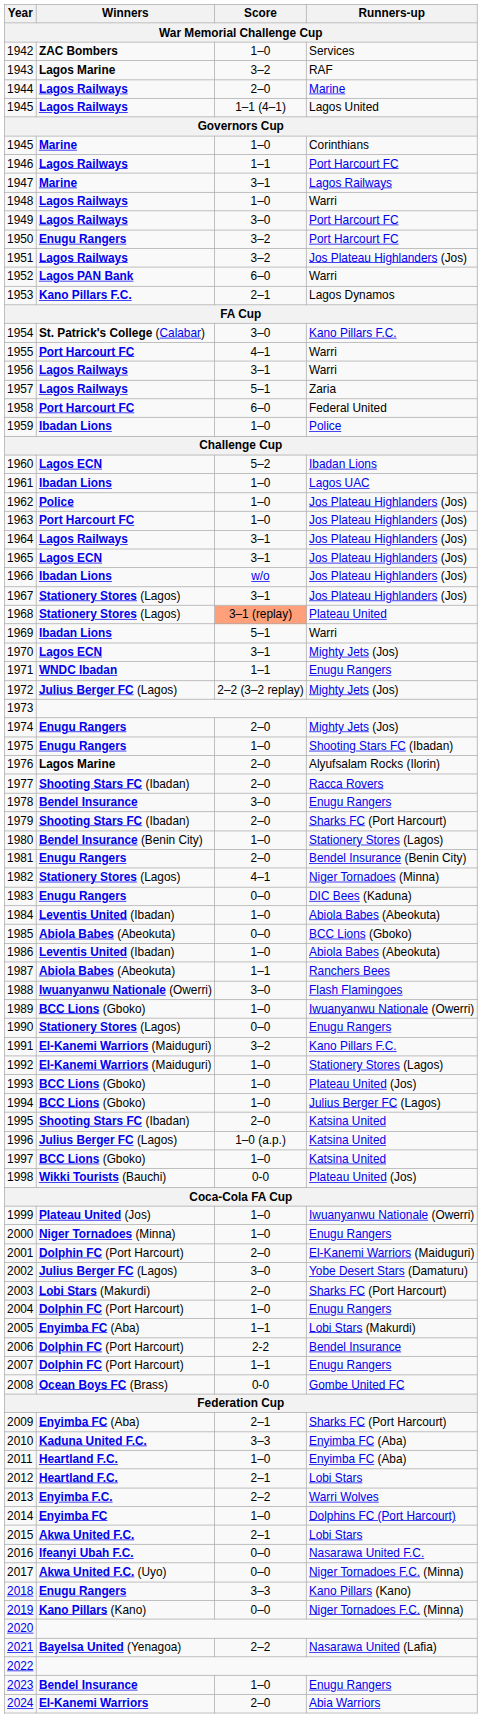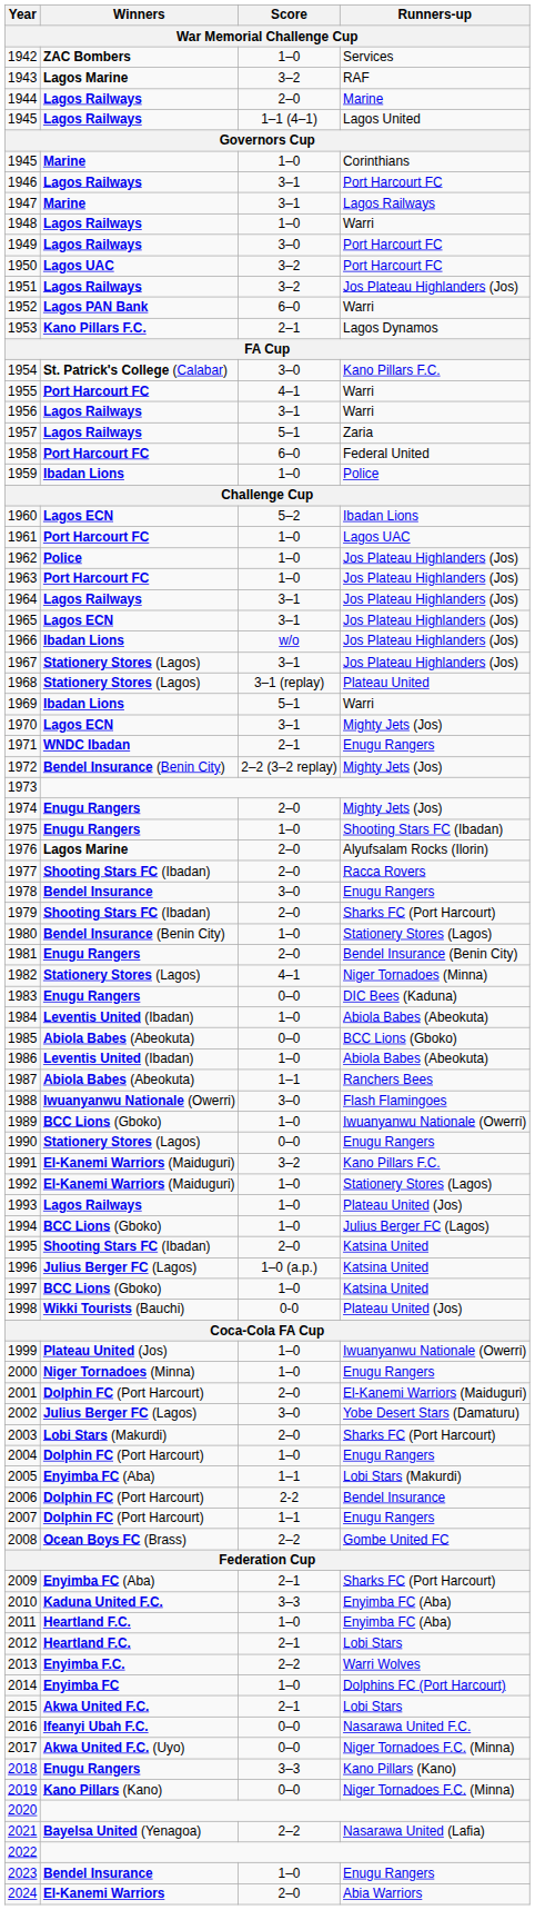 <table class="sortable wikitable plainrowheaders">
 <tr>
 <th scope="col">Year</th>
 <th scope="col">Winners</th>
 <th scope="col">Score</th>
 <th scope="col">Runners-up</th>
 </tr>
 <tr>
 <th colspan="4"><strong>War Memorial Challenge Cup</strong></th>
 </tr>
 <tr>
 <td>1942</td>
 <td><strong>ZAC Bombers</strong></td>
 <td align=center>1–0</td>
 <td>Services</td>
 </tr>
 <tr>
 <td>1943</td>
 <td><strong>Lagos Marine</strong></td>
 <td align=center>3–2</td>
 <td>RAF</td>
 </tr>
 <tr>
 <td>1944</td>
 <td><strong><a href='#'>Lagos Railways</a></strong></td>
 <td align=center>2–0</td>
 <td><a href='#'>Marine</a></td>
 </tr>
 <tr>
 <td>1945</td>
 <td><strong><a href='#'>Lagos Railways</a></strong></td>
 <td align=center>1–1 (4–1)</td>
 <td>Lagos United</td>
 </tr>
 <tr>
 <th colspan="4"><strong>Governors Cup</strong></th>
 </tr>
 <tr>
 <td>1945</td>
 <td><strong><a href='#'>Marine</a></strong></td>
 <td align=center>1–0</td>
 <td>Corinthians</td>
 </tr>
 <tr>
 <td>1946</td>
 <td><strong><a href='#'>Lagos Railways</a></strong></td>
-<td align=center>1–1</td>
+<td align=center>3–1</td>
 <td><a href='#'>Port Harcourt FC</a></td>
 </tr>
 <tr>
 <td>1947</td>
 <td><strong><a href='#'>Marine</a></strong></td>
 <td align=center>3–1</td>
 <td><a href='#'>Lagos Railways</a></td>
 </tr>
 <tr>
 <td>1948</td>
 <td><strong><a href='#'>Lagos Railways</a></strong></td>
 <td align=center>1–0</td>
 <td>Warri</td>
 </tr>
 <tr>
 <td>1949</td>
 <td><strong><a href='#'>Lagos Railways</a></strong></td>
 <td align=center>3–0</td>
 <td><a href='#'>Port Harcourt FC</a></td>
 </tr>
 <tr>
 <td>1950</td>
-<td><strong><a href='#'>Enugu Rangers</a></strong></td>
+<td><strong><a href='#'>Lagos UAC</a></strong></td>
 <td align=center>3–2</td>
 <td><a href='#'>Port Harcourt FC</a></td>
 </tr>
 <tr>
 <td>1951</td>
 <td><strong><a href='#'>Lagos Railways</a></strong></td>
 <td align=center>3–2</td>
 <td><a href='#'>Jos Plateau Highlanders</a> (Jos)</td>
 </tr>
 <tr>
 <td>1952</td>
 <td><strong><a href='#'>Lagos PAN Bank</a></strong></td>
 <td align=center>6–0</td>
 <td>Warri</td>
 </tr>
 <tr>
 <td>1953</td>
 <td><strong><a href='#'>Kano Pillars F.C.</a></strong></td>
 <td align=center>2–1</td>
 <td>Lagos Dynamos</td>
 </tr>
 <tr>
 <th colspan="4">FA Cup</th>
 </tr>
 <tr>
 <td>1954</td>
 <td><strong>St. Patrick's College</strong> (<a href='#'>Calabar</a>)</td>
 <td align=center>3–0</td>
 <td><a href='#'>Kano Pillars F.C.</a></td>
 </tr>
 <tr>
 <td>1955</td>
 <td><strong><a href='#'>Port Harcourt FC</a></strong></td>
 <td align=center>4–1</td>
 <td>Warri</td>
 </tr>
 <tr>
 <td>1956</td>
 <td><strong><a href='#'>Lagos Railways</a></strong></td>
 <td align=center>3–1</td>
 <td>Warri</td>
 </tr>
 <tr>
 <td>1957</td>
 <td><strong><a href='#'>Lagos Railways</a></strong></td>
 <td align=center>5–1</td>
 <td>Zaria</td>
 </tr>
 <tr>
 <td>1958</td>
 <td><strong><a href='#'>Port Harcourt FC</a></strong></td>
 <td align=center>6–0</td>
 <td>Federal United</td>
 </tr>
 <tr>
 <td>1959</td>
 <td><strong><a href='#'>Ibadan Lions</a></strong></td>
 <td align=center>1–0</td>
 <td><a href='#'>Police</a></td>
 </tr>
 <tr>
 <th colspan="4">Challenge Cup</th>
 </tr>
 <tr>
 <td>1960</td>
 <td><strong><a href='#'>Lagos ECN</a></strong></td>
 <td align=center>5–2</td>
 <td><a href='#'>Ibadan Lions</a></td>
 </tr>
 <tr>
 <td>1961</td>
-<td><strong><a href='#'>Ibadan Lions</a></strong></td>
+<td><strong><a href='#'>Port Harcourt FC</a></strong></td>
 <td align=center>1–0</td>
 <td><a href='#'>Lagos UAC</a></td>
 </tr>
 <tr>
 <td>1962</td>
 <td><strong><a href='#'>Police</a></strong></td>
 <td align=center>1–0</td>
 <td><a href='#'>Jos Plateau Highlanders</a> (Jos)</td>
 </tr>
 <tr>
 <td>1963</td>
 <td><strong><a href='#'>Port Harcourt FC</a></strong></td>
 <td align=center>1–0</td>
 <td><a href='#'>Jos Plateau Highlanders</a> (Jos)</td>
 </tr>
 <tr>
 <td>1964</td>
 <td><strong><a href='#'>Lagos Railways</a></strong></td>
 <td align=center>3–1</td>
 <td><a href='#'>Jos Plateau Highlanders</a> (Jos)</td>
 </tr>
 <tr>
 <td>1965</td>
 <td><strong><a href='#'>Lagos ECN</a></strong></td>
 <td align=center>3–1</td>
 <td><a href='#'>Jos Plateau Highlanders</a> (Jos)</td>
 </tr>
 <tr>
 <td>1966</td>
 <td><strong><a href='#'>Ibadan Lions</a></strong></td>
 <td align=center><a href='#'>w/o</a></td>
 <td><a href='#'>Jos Plateau Highlanders</a> (Jos)</td>
 </tr>
 <tr>
 <td>1967</td>
 <td><strong><a href='#'>Stationery Stores</a></strong> (Lagos)</td>
 <td align=center>3–1</td>
 <td><a href='#'>Jos Plateau Highlanders</a> (Jos)</td>
 </tr>
 <tr>
 <td>1968</td>
 <td><strong><a href='#'>Stationery Stores</a></strong> (Lagos)</td>
-<td align=center style="background: lightsalmon;">3–1 (replay)</td>
+<td align=center>3–1 (replay)</td>
 <td><a href='#'>Plateau United</a></td>
 </tr>
 <tr>
 <td>1969</td>
 <td><strong><a href='#'>Ibadan Lions</a></strong></td>
 <td align=center>5–1</td>
 <td>Warri</td>
 </tr>
 <tr>
 <td>1970</td>
 <td><strong><a href='#'>Lagos ECN</a></strong></td>
 <td align=center>3–1</td>
 <td><a href='#'>Mighty Jets</a> (Jos)</td>
 </tr>
 <tr>
 <td>1971</td>
 <td><strong><a href='#'>WNDC Ibadan</a></strong></td>
-<td align=center>1–1</td>
+<td align=center>2–1</td>
 <td><a href='#'>Enugu Rangers</a></td>
 </tr>
 <tr>
 <td>1972</td>
-<td><strong><a href='#'>Julius Berger FC</a></strong> (Lagos)</td>
+<td><strong><a href='#'>Bendel Insurance</a></strong> (<a href='#'>Benin City</a>)</td>
 <td align=center>2–2 (3–2 replay)</td>
 <td><a href='#'>Mighty Jets</a> (Jos)</td>
 </tr>
 <tr>
 <td>1973</td>
 <td colspan=3></td>
 </tr>
 <tr>
 <td>1974</td>
 <td><strong><a href='#'>Enugu Rangers</a></strong></td>
 <td align=center>2–0</td>
 <td><a href='#'>Mighty Jets</a> (Jos)</td>
 </tr>
 <tr>
 <td>1975</td>
 <td><strong><a href='#'>Enugu Rangers</a></strong></td>
 <td align=center>1–0</td>
 <td><a href='#'>Shooting Stars FC</a> (Ibadan)</td>
 </tr>
 <tr>
 <td>1976</td>
 <td><strong>Lagos Marine</strong></td>
 <td align=center>2–0</td>
 <td>Alyufsalam Rocks (Ilorin)</td>
 </tr>
 <tr>
 <td>1977</td>
 <td><strong><a href='#'>Shooting Stars FC</a></strong> (Ibadan)</td>
 <td align=center>2–0</td>
 <td><a href='#'>Racca Rovers</a></td>
 </tr>
 <tr>
 <td>1978</td>
 <td><strong><a href='#'>Bendel Insurance</a></strong></td>
 <td align=center>3–0</td>
 <td><a href='#'>Enugu Rangers</a></td>
 </tr>
 <tr>
 <td>1979</td>
 <td><strong><a href='#'>Shooting Stars FC</a></strong> (Ibadan)</td>
 <td align=center>2–0</td>
 <td><a href='#'>Sharks FC</a> (Port Harcourt)</td>
 </tr>
 <tr>
 <td>1980</td>
 <td><strong><a href='#'>Bendel Insurance</a></strong> (Benin City)</td>
 <td align=center>1–0</td>
 <td><a href='#'>Stationery Stores</a> (Lagos)</td>
 </tr>
 <tr>
 <td>1981</td>
 <td><strong><a href='#'>Enugu Rangers</a></strong></td>
 <td align=center>2–0</td>
 <td><a href='#'>Bendel Insurance</a> (Benin City)</td>
 </tr>
 <tr>
 <td>1982</td>
 <td><strong><a href='#'>Stationery Stores</a></strong> (Lagos)</td>
 <td align=center>4–1</td>
 <td><a href='#'>Niger Tornadoes</a> (Minna)</td>
 </tr>
 <tr>
 <td>1983</td>
 <td><strong><a href='#'>Enugu Rangers</a></strong></td>
 <td align=center>0–0 </td>
 <td><a href='#'>DIC Bees</a> (Kaduna)</td>
 </tr>
 <tr>
 <td>1984</td>
 <td><strong><a href='#'>Leventis United</a></strong> (Ibadan)</td>
 <td align=center>1–0</td>
 <td><a href='#'>Abiola Babes</a> (Abeokuta)</td>
 </tr>
 <tr>
 <td>1985</td>
 <td><strong><a href='#'>Abiola Babes</a></strong> (Abeokuta)</td>
 <td align=center>0–0 </td>
 <td><a href='#'>BCC Lions</a> (Gboko)</td>
 </tr>
 <tr>
 <td>1986</td>
 <td><strong><a href='#'>Leventis United</a></strong> (Ibadan)</td>
 <td align=center>1–0</td>
 <td><a href='#'>Abiola Babes</a> (Abeokuta)</td>
 </tr>
 <tr>
 <td>1987</td>
 <td><strong><a href='#'>Abiola Babes</a></strong> (Abeokuta)</td>
 <td align=center>1–1 </td>
 <td><a href='#'>Ranchers Bees</a></td>
 </tr>
 <tr>
 <td>1988</td>
 <td><strong><a href='#'>Iwuanyanwu Nationale</a></strong> (Owerri)</td>
 <td align=center>3–0</td>
 <td><a href='#'>Flash Flamingoes</a></td>
 </tr>
 <tr>
 <td>1989</td>
 <td><strong><a href='#'>BCC Lions</a></strong> (Gboko)</td>
 <td align=center>1–0</td>
 <td><a href='#'>Iwuanyanwu Nationale</a> (Owerri)</td>
 </tr>
 <tr>
 <td>1990</td>
 <td><strong><a href='#'>Stationery Stores</a></strong> (Lagos)</td>
 <td align=center>0–0 </td>
 <td><a href='#'>Enugu Rangers</a></td>
 </tr>
 <tr>
 <td>1991</td>
 <td><strong><a href='#'>El-Kanemi Warriors</a></strong> (Maiduguri)</td>
 <td align=center>3–2</td>
 <td><a href='#'>Kano Pillars F.C.</a></td>
 </tr>
 <tr>
 <td>1992</td>
 <td><strong><a href='#'>El-Kanemi Warriors</a></strong> (Maiduguri)</td>
 <td align=center>1–0</td>
 <td><a href='#'>Stationery Stores</a> (Lagos)</td>
 </tr>
 <tr>
 <td>1993</td>
-<td><strong><a href='#'>BCC Lions</a></strong> (Gboko)</td>
+<td><strong><a href='#'>Lagos Railways</a></strong></td>
 <td align=center>1–0</td>
 <td><a href='#'>Plateau United</a> (Jos)</td>
 </tr>
 <tr>
 <td>1994</td>
 <td><strong><a href='#'>BCC Lions</a></strong> (Gboko)</td>
 <td align=center>1–0</td>
 <td><a href='#'>Julius Berger FC</a> (Lagos)</td>
 </tr>
 <tr>
 <td>1995</td>
 <td><strong><a href='#'>Shooting Stars FC</a></strong> (Ibadan)</td>
 <td align=center>2–0</td>
 <td><a href='#'>Katsina United</a></td>
 </tr>
 <tr>
 <td>1996</td>
 <td><strong><a href='#'>Julius Berger FC</a></strong> (Lagos)</td>
 <td align=center>1–0 (a.p.)</td>
 <td><a href='#'>Katsina United</a></td>
 </tr>
 <tr>
 <td>1997</td>
 <td><strong><a href='#'>BCC Lions</a></strong> (Gboko)</td>
 <td align=center>1–0</td>
 <td><a href='#'>Katsina United</a></td>
 </tr>
 <tr>
 <td>1998</td>
 <td><strong><a href='#'>Wikki Tourists</a></strong> (Bauchi)</td>
 <td align=center>0-0</td>
 <td><a href='#'>Plateau United</a> (Jos)</td>
 </tr>
 <tr>
 <th colspan="4">Coca-Cola FA Cup</th>
 </tr>
 <tr>
 <td>1999</td>
 <td><strong><a href='#'>Plateau United</a></strong> (Jos)</td>
 <td align=center>1–0</td>
 <td><a href='#'>Iwuanyanwu Nationale</a> (Owerri)</td>
 </tr>
 <tr>
 <td>2000</td>
 <td><strong><a href='#'>Niger Tornadoes</a></strong> (Minna)</td>
 <td align=center>1–0</td>
 <td><a href='#'>Enugu Rangers</a></td>
 </tr>
 <tr>
 <td>2001</td>
 <td><strong><a href='#'>Dolphin FC</a></strong> (Port Harcourt)</td>
 <td align=center>2–0</td>
 <td><a href='#'>El-Kanemi Warriors</a> (Maiduguri)</td>
 </tr>
 <tr>
 <td>2002</td>
 <td><strong><a href='#'>Julius Berger FC</a></strong> (Lagos)</td>
 <td align=center>3–0</td>
 <td><a href='#'>Yobe Desert Stars</a> (Damaturu)</td>
 </tr>
 <tr>
 <td>2003</td>
 <td><strong><a href='#'>Lobi Stars</a></strong> (Makurdi)</td>
 <td align=center>2–0</td>
 <td><a href='#'>Sharks FC</a> (Port Harcourt)</td>
 </tr>
 <tr>
 <td>2004</td>
 <td><strong><a href='#'>Dolphin FC</a></strong> (Port Harcourt)</td>
 <td align=center>1–0</td>
 <td><a href='#'>Enugu Rangers</a></td>
 </tr>
 <tr>
 <td>2005</td>
 <td><strong><a href='#'>Enyimba FC</a></strong> (Aba)</td>
 <td align=center>1–1</td>
 <td><a href='#'>Lobi Stars</a> (Makurdi)</td>
 </tr>
 <tr>
 <td>2006</td>
 <td><strong><a href='#'>Dolphin FC</a></strong> (Port Harcourt)</td>
 <td align=center>2-2</td>
 <td><a href='#'>Bendel Insurance</a></td>
 </tr>
 <tr>
 <td>2007</td>
 <td><strong><a href='#'>Dolphin FC</a></strong> (Port Harcourt)</td>
 <td align=center>1–1</td>
 <td><a href='#'>Enugu Rangers</a></td>
 </tr>
 <tr>
 <td>2008</td>
 <td><strong><a href='#'>Ocean Boys FC</a></strong> (Brass)</td>
-<td align=center>0-0</td>
+<td align=center>2–2 </td>
 <td><a href='#'>Gombe United FC</a></td>
 </tr>
 <tr>
 <th colspan="4">Federation Cup</th>
 </tr>
 <tr>
 <td>2009</td>
 <td><strong><a href='#'>Enyimba FC</a></strong> (Aba)</td>
 <td align=center>2–1</td>
 <td><a href='#'>Sharks FC</a> (Port Harcourt)</td>
 </tr>
 <tr>
 <td>2010</td>
 <td><strong><a href='#'>Kaduna United F.C.</a></strong></td>
 <td align=center>3–3 </td>
 <td><a href='#'>Enyimba FC</a> (Aba)</td>
 </tr>
 <tr>
 <td>2011</td>
 <td><strong><a href='#'>Heartland F.C.</a></strong></td>
 <td align=center>1–0</td>
 <td><a href='#'>Enyimba FC</a> (Aba)</td>
 </tr>
 <tr>
 <td>2012</td>
 <td><strong><a href='#'>Heartland F.C.</a></strong></td>
 <td align=center>2–1</td>
 <td><a href='#'>Lobi Stars</a></td>
 </tr>
 <tr>
 <td>2013</td>
 <td><strong><a href='#'>Enyimba F.C.</a></strong></td>
 <td align=center>2–2  </td>
 <td><a href='#'>Warri Wolves</a></td>
 </tr>
 <tr>
 <td>2014</td>
 <td><strong><a href='#'>Enyimba FC</a></strong></td>
 <td align=center>1–0</td>
 <td><a href='#'>Dolphins FC (Port Harcourt)</a></td>
 </tr>
 <tr>
 <td>2015</td>
 <td><strong><a href='#'>Akwa United F.C.</a></strong></td>
 <td align=center>2–1</td>
 <td><a href='#'>Lobi Stars</a></td>
 </tr>
 <tr>
 <td>2016</td>
 <td><strong><a href='#'>Ifeanyi Ubah F.C.</a></strong></td>
 <td align=center>0–0 </td>
 <td><a href='#'>Nasarawa United F.C.</a></td>
 </tr>
 <tr>
 <td>2017</td>
 <td><strong><a href='#'>Akwa United F.C.</a></strong> (Uyo)</td>
 <td align=center>0–0 </td>
 <td><a href='#'>Niger Tornadoes F.C.</a> (Minna)</td>
 </tr>
 <tr>
 <td><a href='#'>2018</a></td>
 <td><strong><a href='#'>Enugu Rangers</a></strong></td>
 <td align=center>3–3 </td>
 <td><a href='#'>Kano Pillars</a> (Kano)</td>
 </tr>
 <tr>
 <td><a href='#'>2019</a></td>
 <td><strong><a href='#'>Kano Pillars</a></strong> (Kano)</td>
 <td align=center>0–0 </td>
 <td><a href='#'>Niger Tornadoes F.C.</a> (Minna)</td>
 </tr>
 <tr>
 <td><a href='#'>2020</a></td>
 <td colspan=3></td>
 </tr>
 <tr>
 <td><a href='#'>2021</a></td>
 <td><strong><a href='#'>Bayelsa United</a></strong> (Yenagoa)</td>
 <td align=center>2–2 </td>
 <td><a href='#'>Nasarawa United</a> (Lafia)</td>
 </tr>
 <tr>
 <td><a href='#'>2022</a></td>
 <td colspan=3></td>
 </tr>
 <tr>
 <td><a href='#'>2023</a></td>
 <td><strong><a href='#'>Bendel Insurance</a></strong></td>
 <td align=center>1–0</td>
 <td><a href='#'>Enugu Rangers</a></td>
 </tr>
 <tr>
 <td><a href='#'>2024</a></td>
 <td><strong><a href='#'>El-Kanemi Warriors</a></strong></td>
 <td align=center>2–0</td>
 <td><a href='#'>Abia Warriors</a></td>
 </tr>
 </table>
